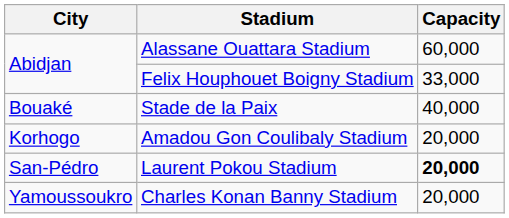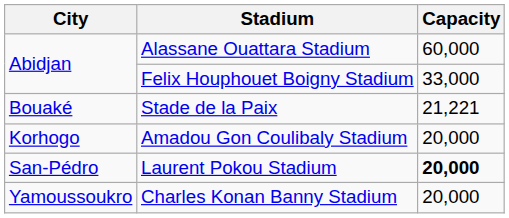 <table class="wikitable sortable">
 <tr>
 <th>City</th>
 <th>Stadium</th>
 <th>Capacity</th>
 </tr>
 <tr>
 <td rowspan="2"><a href='#'>Abidjan</a></td>
 <td><a href='#'>Alassane Ouattara Stadium</a></td>
 <td>60,000</td>
 </tr>
 <tr>
 <td><a href='#'>Felix Houphouet Boigny Stadium</a></td>
 <td>33,000</td>
 </tr>
 <tr>
 <td><a href='#'>Bouaké</a></td>
 <td><a href='#'>Stade de la Paix</a></td>
-<td>40,000</td>
+<td>21,221</td>
 </tr>
 <tr>
 <td><a href='#'>Korhogo</a></td>
 <td><a href='#'>Amadou Gon Coulibaly Stadium</a></td>
 <td>20,000</td>
 </tr>
 <tr>
 <td><a href='#'>San-Pédro</a></td>
 <td><a href='#'>Laurent Pokou Stadium</a></td>
 <td><strong>20,000</strong></td>
 </tr>
 <tr>
 <td><a href='#'>Yamoussoukro</a></td>
 <td><a href='#'>Charles Konan Banny Stadium</a></td>
 <td>20,000</td>
 </tr>
 </table>
